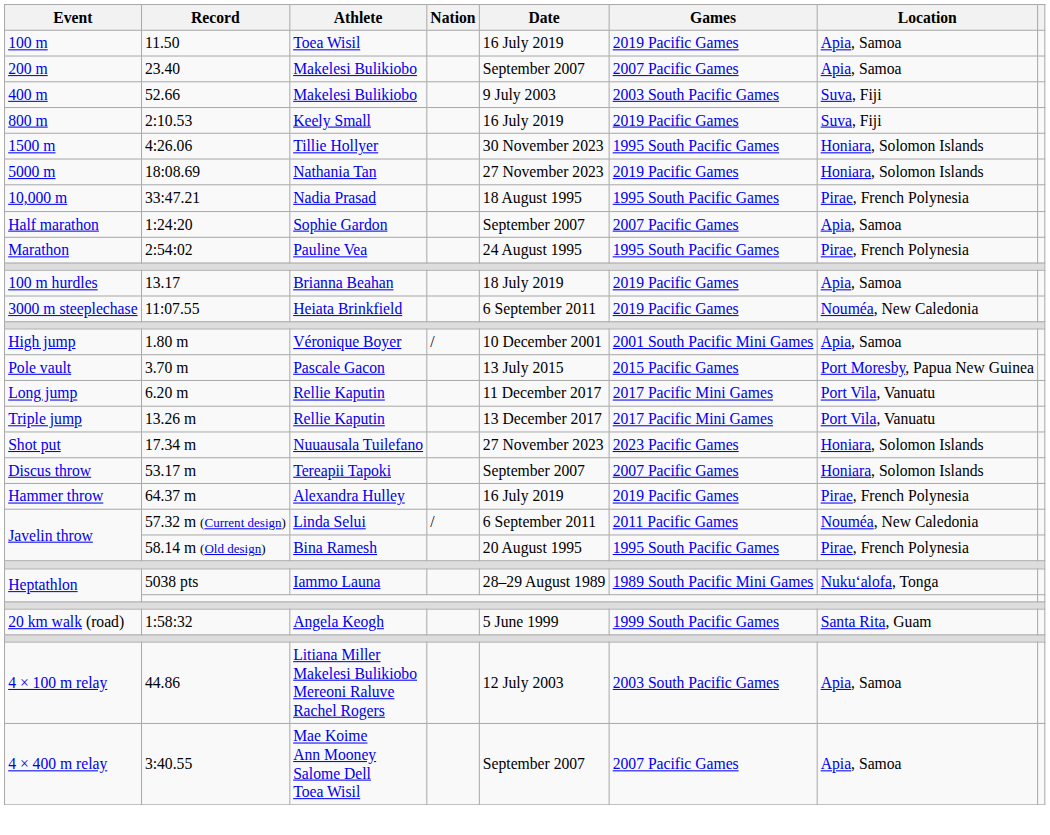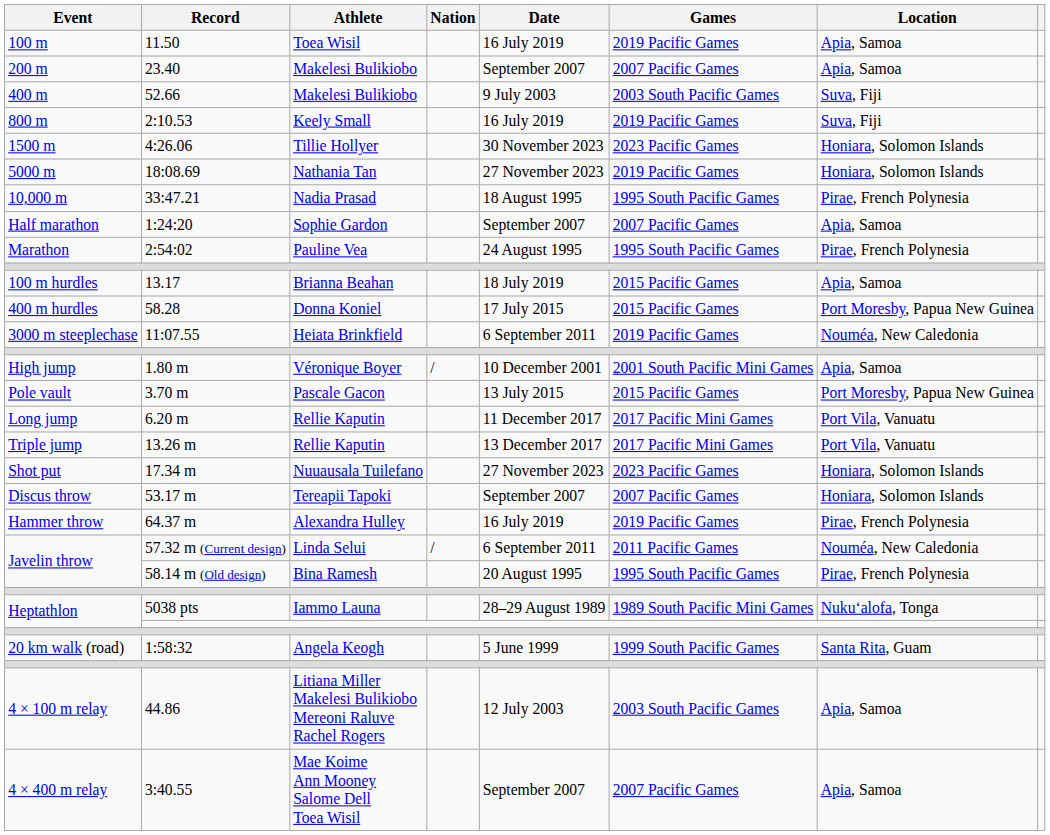 <table class="wikitable sortable" style="font-size:95%;">
 <tr>
 <th>Event</th>
 <th>Record</th>
 <th>Athlete</th>
 <th>Nation</th>
 <th>Date</th>
 <th>Games</th>
 <th>Location</th>
 <th></th>
 </tr>
 <tr>
 <td><a href='#'>100 m</a></td>
 <td>11.50 </td>
 <td><a href='#'>Toea Wisil</a></td>
 <td></td>
 <td>16 July 2019</td>
 <td><a href='#'>2019 Pacific Games</a></td>
 <td><a href='#'>Apia</a>, Samoa</td>
 <td></td>
 </tr>
 <tr>
 <td><a href='#'>200 m</a></td>
 <td>23.40 </td>
 <td><a href='#'>Makelesi Bulikiobo</a></td>
 <td></td>
 <td>September 2007</td>
 <td><a href='#'>2007 Pacific Games</a></td>
 <td><a href='#'>Apia</a>, Samoa</td>
 <td></td>
 </tr>
 <tr>
 <td><a href='#'>400 m</a></td>
 <td>52.66</td>
 <td><a href='#'>Makelesi Bulikiobo</a></td>
 <td></td>
 <td>9 July 2003</td>
 <td><a href='#'>2003 South Pacific Games</a></td>
 <td><a href='#'>Suva</a>, Fiji</td>
 <td></td>
 </tr>
 <tr>
 <td><a href='#'>800 m</a></td>
 <td>2:10.53</td>
 <td><a href='#'>Keely Small</a></td>
 <td></td>
 <td>16 July 2019</td>
 <td><a href='#'>2019 Pacific Games</a></td>
 <td><a href='#'>Suva</a>, Fiji</td>
 <td></td>
 </tr>
 <tr>
 <td><a href='#'>1500 m</a></td>
 <td>4:26.06</td>
 <td><a href='#'>Tillie Hollyer</a></td>
 <td></td>
 <td>30 November 2023</td>
-<td><a href='#'>1995 South Pacific Games</a></td>
+<td><a href='#'>2023 Pacific Games</a></td>
 <td><a href='#'>Honiara</a>, Solomon Islands</td>
 <td></td>
 </tr>
 <tr>
 <td><a href='#'>5000 m</a></td>
 <td>18:08.69</td>
 <td><a href='#'>Nathania Tan</a></td>
 <td></td>
 <td>27 November 2023</td>
 <td><a href='#'>2019 Pacific Games</a></td>
 <td><a href='#'>Honiara</a>, Solomon Islands</td>
 <td></td>
 </tr>
 <tr>
 <td><a href='#'>10,000 m</a></td>
 <td>33:47.21</td>
 <td><a href='#'>Nadia Prasad</a></td>
 <td></td>
 <td>18 August 1995</td>
 <td><a href='#'>1995 South Pacific Games</a></td>
 <td><a href='#'>Pirae</a>, French Polynesia</td>
 <td></td>
 </tr>
 <tr>
 <td><a href='#'>Half marathon</a></td>
 <td>1:24:20</td>
 <td><a href='#'>Sophie Gardon</a></td>
 <td></td>
 <td>September 2007</td>
 <td><a href='#'>2007 Pacific Games</a></td>
 <td><a href='#'>Apia</a>, Samoa</td>
 <td></td>
 </tr>
 <tr>
 <td><a href='#'>Marathon</a></td>
 <td>2:54:02</td>
 <td><a href='#'>Pauline Vea</a></td>
 <td></td>
 <td>24 August 1995</td>
 <td><a href='#'>1995 South Pacific Games</a></td>
 <td><a href='#'>Pirae</a>, French Polynesia</td>
 <td></td>
 </tr>
 <tr bgcolor=#DDDDDD>
 <td colspan=8></td>
 </tr>
 <tr>
 <td><a href='#'>100 m hurdles</a></td>
 <td>13.17 </td>
 <td><a href='#'>Brianna Beahan</a></td>
 <td></td>
 <td>18 July 2019</td>
-<td><a href='#'>2019 Pacific Games</a></td>
+<td><a href='#'>2015 Pacific Games</a></td>
 <td><a href='#'>Apia</a>, Samoa</td>
+<td></td>
+</tr>
+<tr>
+<td><a href='#'>400 m hurdles</a></td>
+<td>58.28</td>
+<td><a href='#'>Donna Koniel</a></td>
+<td></td>
+<td>17 July 2015</td>
+<td><a href='#'>2015 Pacific Games</a></td>
+<td><a href='#'>Port Moresby</a>, Papua New Guinea</td>
 <td></td>
 </tr>
 <tr>
 <td><a href='#'>3000 m steeplechase</a></td>
 <td>11:07.55</td>
 <td><a href='#'>Heiata Brinkfield</a></td>
 <td></td>
 <td>6 September 2011</td>
 <td><a href='#'>2019 Pacific Games</a></td>
 <td><a href='#'>Nouméa</a>, New Caledonia</td>
 <td></td>
 </tr>
 <tr bgcolor=#DDDDDD>
 <td colspan=8></td>
 </tr>
 <tr>
 <td><a href='#'>High jump</a></td>
 <td>1.80 m</td>
 <td><a href='#'>Véronique Boyer</a></td>
 <td>/</td>
 <td>10 December 2001</td>
 <td><a href='#'>2001 South Pacific Mini Games</a></td>
 <td><a href='#'>Apia</a>, Samoa</td>
 <td></td>
 </tr>
 <tr>
 <td><a href='#'>Pole vault</a></td>
 <td>3.70 m</td>
 <td><a href='#'>Pascale Gacon</a></td>
 <td></td>
 <td>13 July 2015</td>
 <td><a href='#'>2015 Pacific Games</a></td>
 <td><a href='#'>Port Moresby</a>, Papua New Guinea</td>
 <td></td>
 </tr>
 <tr>
 <td><a href='#'>Long jump</a></td>
 <td>6.20 m </td>
 <td><a href='#'>Rellie Kaputin</a></td>
 <td></td>
 <td>11 December 2017</td>
 <td><a href='#'>2017 Pacific Mini Games</a></td>
 <td><a href='#'>Port Vila</a>, Vanuatu</td>
 <td></td>
 </tr>
 <tr>
 <td><a href='#'>Triple jump</a></td>
 <td>13.26 m </td>
 <td><a href='#'>Rellie Kaputin</a></td>
 <td></td>
 <td>13 December 2017</td>
 <td><a href='#'>2017 Pacific Mini Games</a></td>
 <td><a href='#'>Port Vila</a>, Vanuatu</td>
 <td></td>
 </tr>
 <tr>
 <td><a href='#'>Shot put</a></td>
 <td>17.34 m</td>
 <td><a href='#'>Nuuausala Tuilefano</a></td>
 <td></td>
 <td>27 November 2023</td>
 <td><a href='#'>2023 Pacific Games</a></td>
 <td><a href='#'>Honiara</a>, Solomon Islands</td>
 <td></td>
 </tr>
 <tr>
 <td><a href='#'>Discus throw</a></td>
 <td>53.17 m</td>
 <td><a href='#'>Tereapii Tapoki</a></td>
 <td></td>
 <td>September 2007</td>
 <td><a href='#'>2007 Pacific Games</a></td>
 <td><a href='#'>Honiara</a>, Solomon Islands</td>
 <td></td>
 </tr>
 <tr>
 <td><a href='#'>Hammer throw</a></td>
 <td>64.37 m</td>
 <td><a href='#'>Alexandra Hulley</a></td>
 <td></td>
 <td>16 July 2019</td>
 <td><a href='#'>2019 Pacific Games</a></td>
 <td><a href='#'>Pirae</a>, French Polynesia</td>
 <td></td>
 </tr>
 <tr>
 <td rowspan=2><a href='#'>Javelin throw</a></td>
 <td>57.32 m <small>(<a href='#'>Current design</a>)</small></td>
 <td><a href='#'>Linda Selui</a></td>
 <td>/</td>
 <td>6 September 2011</td>
 <td><a href='#'>2011 Pacific Games</a></td>
 <td><a href='#'>Nouméa</a>, New Caledonia</td>
 <td></td>
 </tr>
 <tr>
 <td>58.14 m <small>(<a href='#'>Old design</a>)</small></td>
 <td><a href='#'>Bina Ramesh</a></td>
 <td></td>
 <td>20 August 1995</td>
 <td><a href='#'>1995 South Pacific Games</a></td>
 <td><a href='#'>Pirae</a>, French Polynesia</td>
 <td></td>
 </tr>
 <tr bgcolor=#DDDDDD>
 <td colspan=8></td>
 </tr>
 <tr>
 <td rowspan=2><a href='#'>Heptathlon</a></td>
 <td>5038 pts</td>
 <td><a href='#'>Iammo Launa</a></td>
 <td></td>
 <td>28–29 August 1989</td>
 <td><a href='#'>1989 South Pacific Mini Games</a></td>
 <td><a href='#'>Nukuʻalofa</a>, Tonga</td>
 <td></td>
 </tr>
 <tr>
 <td colspan=6></td>
 </tr>
 <tr bgcolor=#DDDDDD>
 <td colspan=8></td>
 </tr>
 <tr>
 <td><a href='#'>20 km walk</a> (road)</td>
 <td>1:58:32</td>
 <td><a href='#'>Angela Keogh</a></td>
 <td></td>
 <td>5 June 1999</td>
 <td><a href='#'>1999 South Pacific Games</a></td>
 <td><a href='#'>Santa Rita</a>, Guam</td>
 <td></td>
 </tr>
 <tr bgcolor=#DDDDDD>
 <td colspan=8></td>
 </tr>
 <tr>
 <td><a href='#'>4 × 100 m relay</a></td>
 <td>44.86</td>
 <td><a href='#'>Litiana Miller</a><br><a href='#'>Makelesi Bulikiobo</a><br><a href='#'>Mereoni Raluve</a><br><a href='#'>Rachel Rogers</a></td>
 <td></td>
 <td>12 July 2003</td>
 <td><a href='#'>2003 South Pacific Games</a></td>
 <td><a href='#'>Apia</a>, Samoa</td>
 <td></td>
 </tr>
 <tr>
 <td><a href='#'>4 × 400 m relay</a></td>
 <td>3:40.55</td>
 <td><a href='#'>Mae Koime</a><br><a href='#'>Ann Mooney</a><br><a href='#'>Salome Dell</a><br><a href='#'>Toea Wisil</a></td>
 <td></td>
 <td>September 2007</td>
 <td><a href='#'>2007 Pacific Games</a></td>
 <td><a href='#'>Apia</a>, Samoa</td>
 <td></td>
 </tr>
 </table>
